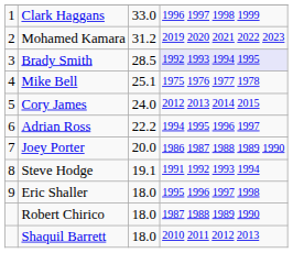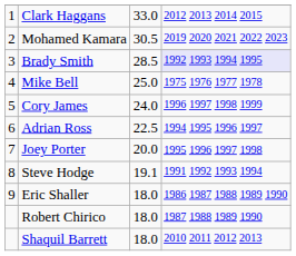 <table class="wikitable">
 <tr>
 </tr>
 <tr>
 <td>1</td>
 <td><a href='#'>Clark Haggans</a></td>
 <td>33.0</td>
-<td style="font-size:80%;"><a href='#'>1996</a> <a href='#'>1997</a> <a href='#'>1998</a> <a href='#'>1999</a></td>
+<td style="font-size:80%;"><a href='#'>2012</a> <a href='#'>2013</a> <a href='#'>2014</a> <a href='#'>2015</a></td>
 </tr>
 <tr>
 <td>2</td>
 <td>Mohamed Kamara</td>
-<td>31.2</td>
+<td>30.5</td>
 <td style="font-size:80%;"><a href='#'>2019</a> <a href='#'>2020</a> <a href='#'>2021</a> <a href='#'>2022</a> <a href='#'>2023</a></td>
 </tr>
 <tr>
 <td>3</td>
 <td><a href='#'>Brady Smith</a></td>
 <td>28.5</td>
 <td style="background: lavender; font-size:80%;"><a href='#'>1992</a> <a href='#'>1993</a> <a href='#'>1994</a> <a href='#'>1995</a></td>
 </tr>
 <tr>
 <td>4</td>
 <td><a href='#'>Mike Bell</a></td>
-<td>25.1</td>
+<td>25.0</td>
 <td style="font-size:80%;"><a href='#'>1975</a> <a href='#'>1976</a> <a href='#'>1977</a> <a href='#'>1978</a></td>
 </tr>
 <tr>
 <td>5</td>
 <td><a href='#'>Cory James</a></td>
 <td>24.0</td>
-<td style="font-size:80%;"><a href='#'>2012</a> <a href='#'>2013</a> <a href='#'>2014</a> <a href='#'>2015</a></td>
+<td style="font-size:80%;"><a href='#'>1996</a> <a href='#'>1997</a> <a href='#'>1998</a> <a href='#'>1999</a></td>
 </tr>
 <tr>
 <td>6</td>
 <td><a href='#'>Adrian Ross</a></td>
-<td>22.2</td>
+<td>22.5</td>
 <td style="font-size:80%;"><a href='#'>1994</a> <a href='#'>1995</a> <a href='#'>1996</a> <a href='#'>1997</a></td>
 </tr>
 <tr>
 <td>7</td>
 <td><a href='#'>Joey Porter</a></td>
 <td>20.0</td>
-<td style="font-size:80%;"><a href='#'>1986</a> <a href='#'>1987</a> <a href='#'>1988</a> <a href='#'>1989</a> <a href='#'>1990</a></td>
+<td style="font-size:80%;"><a href='#'>1995</a> <a href='#'>1996</a> <a href='#'>1997</a> <a href='#'>1998</a></td>
 </tr>
 <tr>
 <td>8</td>
 <td>Steve Hodge</td>
 <td>19.1</td>
 <td style="font-size:80%;"><a href='#'>1991</a> <a href='#'>1992</a> <a href='#'>1993</a> <a href='#'>1994</a></td>
 </tr>
 <tr>
 <td>9</td>
 <td>Eric Shaller</td>
 <td>18.0</td>
-<td style="font-size:80%;"><a href='#'>1995</a> <a href='#'>1996</a> <a href='#'>1997</a> <a href='#'>1998</a></td>
+<td style="font-size:80%;"><a href='#'>1986</a> <a href='#'>1987</a> <a href='#'>1988</a> <a href='#'>1989</a> <a href='#'>1990</a></td>
 </tr>
 <tr>
 <td></td>
 <td>Robert Chirico</td>
 <td>18.0</td>
 <td style="font-size:80%;"><a href='#'>1987</a> <a href='#'>1988</a> <a href='#'>1989</a> <a href='#'>1990</a></td>
 </tr>
 <tr>
 <td></td>
 <td><a href='#'>Shaquil Barrett</a></td>
 <td>18.0</td>
 <td style="font-size:80%;"><a href='#'>2010</a> <a href='#'>2011</a> <a href='#'>2012</a> <a href='#'>2013</a></td>
 </tr>
 </table>
